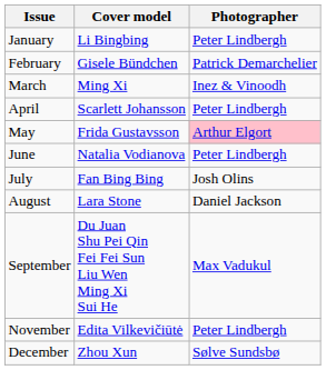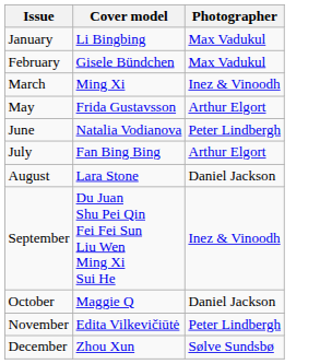 <table class="sortable wikitable">
 <tr>
 <th>Issue</th>
 <th>Cover model</th>
 <th>Photographer</th>
 </tr>
 <tr>
 <td>January</td>
 <td><a href='#'>Li Bingbing</a></td>
-<td><a href='#'>Peter Lindbergh</a></td>
+<td><a href='#'>Max Vadukul</a></td>
 </tr>
 <tr>
 <td>February</td>
 <td><a href='#'>Gisele Bündchen</a></td>
-<td><a href='#'>Patrick Demarchelier</a></td>
+<td><a href='#'>Max Vadukul</a></td>
 </tr>
 <tr>
 <td>March</td>
 <td><a href='#'>Ming Xi</a></td>
 <td><a href='#'>Inez & Vinoodh</a></td>
 </tr>
 <tr>
-<td>April</td>
-<td><a href='#'>Scarlett Johansson</a></td>
-<td><a href='#'>Peter Lindbergh</a></td>
-</tr>
-<tr>
 <td>May</td>
 <td><a href='#'>Frida Gustavsson</a></td>
-<td style="background: pink;"><a href='#'>Arthur Elgort</a></td>
+<td><a href='#'>Arthur Elgort</a></td>
 </tr>
 <tr>
 <td>June</td>
 <td><a href='#'>Natalia Vodianova</a></td>
 <td><a href='#'>Peter Lindbergh</a></td>
 </tr>
 <tr>
 <td>July</td>
 <td><a href='#'>Fan Bing Bing</a></td>
-<td>Josh Olins</td>
+<td><a href='#'>Arthur Elgort</a></td>
 </tr>
 <tr>
 <td>August</td>
 <td><a href='#'>Lara Stone</a></td>
 <td>Daniel Jackson</td>
 </tr>
 <tr>
 <td>September</td>
 <td><a href='#'>Du Juan</a><br><a href='#'>Shu Pei Qin</a><br><a href='#'>Fei Fei Sun</a><br><a href='#'>Liu Wen</a><br><a href='#'>Ming Xi</a><br><a href='#'>Sui He</a></td>
-<td><a href='#'>Max Vadukul</a></td>
+<td><a href='#'>Inez & Vinoodh</a></td>
+</tr>
+<tr>
+<td>October</td>
+<td><a href='#'>Maggie Q</a></td>
+<td>Daniel Jackson</td>
 </tr>
 <tr>
 <td>November</td>
 <td><a href='#'>Edita Vilkevičiūtė</a></td>
 <td><a href='#'>Peter Lindbergh</a></td>
 </tr>
 <tr>
 <td>December</td>
 <td><a href='#'>Zhou Xun</a></td>
 <td><a href='#'>Sølve Sundsbø</a></td>
 </tr>
 </table>
